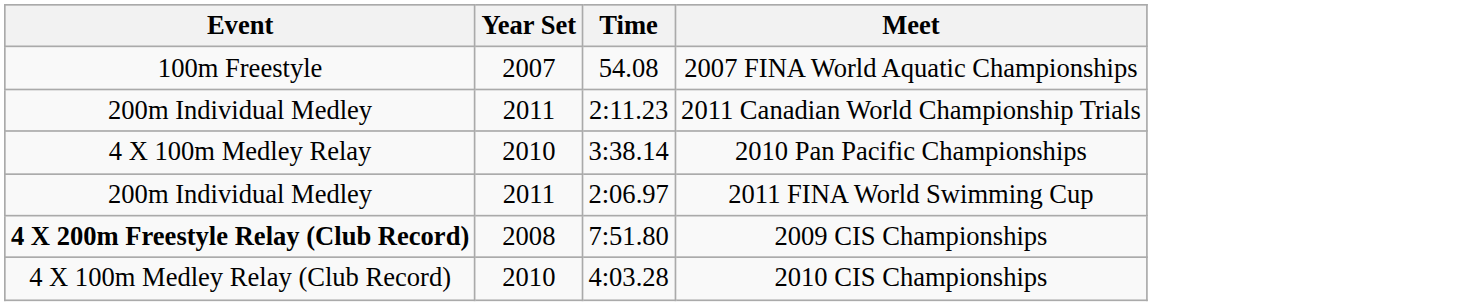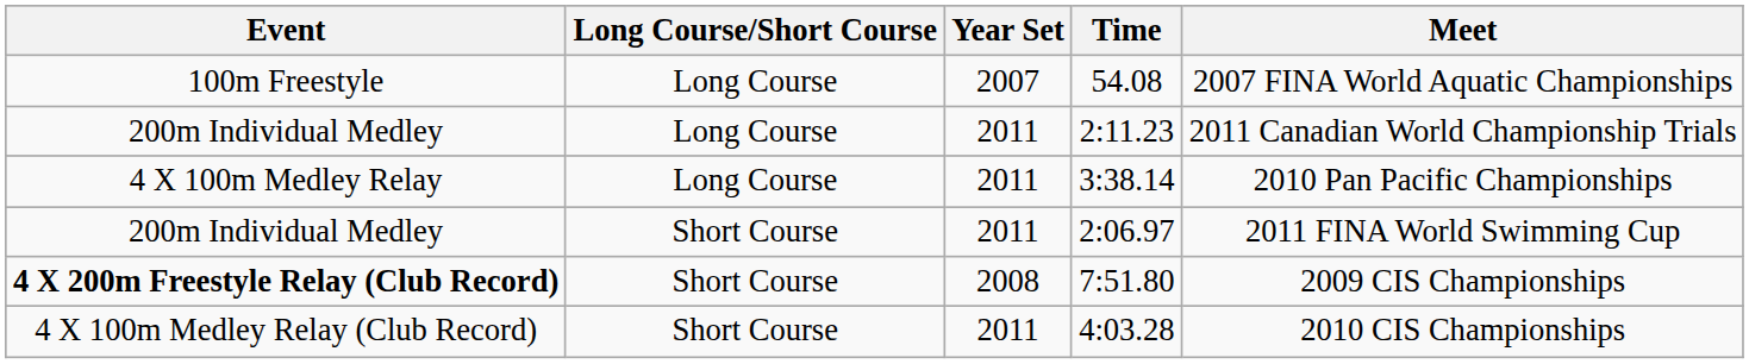 <table class="wikitable" style="text-align:center">
 <tr>
 <th>Event</th>
+<th>Long Course/Short Course</th>
 <th>Year Set</th>
 <th>Time</th>
 <th>Meet</th>
 </tr>
 <tr>
 <td>100m Freestyle</td>
+<td>Long Course</td>
 <td>2007</td>
 <td>54.08</td>
 <td>2007 FINA World Aquatic Championships</td>
 </tr>
 <tr>
 <td>200m Individual Medley</td>
+<td>Long Course</td>
 <td>2011</td>
 <td>2:11.23</td>
 <td>2011 Canadian World Championship Trials</td>
 </tr>
 <tr>
 <td>4 X 100m Medley Relay</td>
-<td>2010</td>
+<td>Long Course</td>
+<td>2011</td>
 <td>3:38.14</td>
 <td>2010 Pan Pacific Championships</td>
 </tr>
 <tr>
 <td>200m Individual Medley</td>
+<td>Short Course</td>
 <td>2011</td>
 <td>2:06.97</td>
 <td>2011 FINA World Swimming Cup</td>
 </tr>
 <tr>
 <td><strong>4 X 200m Freestyle Relay (Club Record)</strong></td>
+<td>Short Course</td>
 <td>2008</td>
 <td>7:51.80</td>
 <td>2009 CIS Championships</td>
 </tr>
 <tr>
 <td>4 X 100m Medley Relay (Club Record)</td>
-<td>2010</td>
+<td>Short Course</td>
+<td>2011</td>
 <td>4:03.28</td>
 <td>2010 CIS Championships</td>
 </tr>
 </table>
